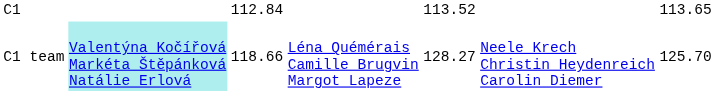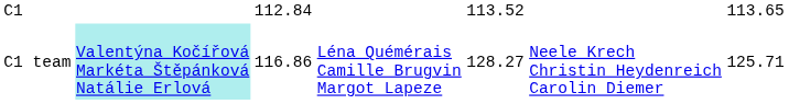 <table>
 <tr>
 <td>C1</td>
 <td></td>
 <td>112.84</td>
 <td></td>
 <td>113.52</td>
 <td></td>
 <td>113.65</td>
 </tr>
 <tr>
 <td>C1 team</td>
 <td style="background: paleturquoise;"><br><a href='#'>Valentýna Kočířová</a><br><a href='#'>Markéta Štěpánková</a><br><a href='#'>Natálie Erlová</a></td>
-<td>118.66</td>
+<td>116.86</td>
 <td><br><a href='#'>Léna Quémérais</a><br><a href='#'>Camille Brugvin</a><br><a href='#'>Margot Lapeze</a></td>
 <td>128.27</td>
 <td><br><a href='#'>Neele Krech</a><br><a href='#'>Christin Heydenreich</a><br><a href='#'>Carolin Diemer</a></td>
-<td>125.70</td>
+<td>125.71</td>
 </tr>
 </table>
